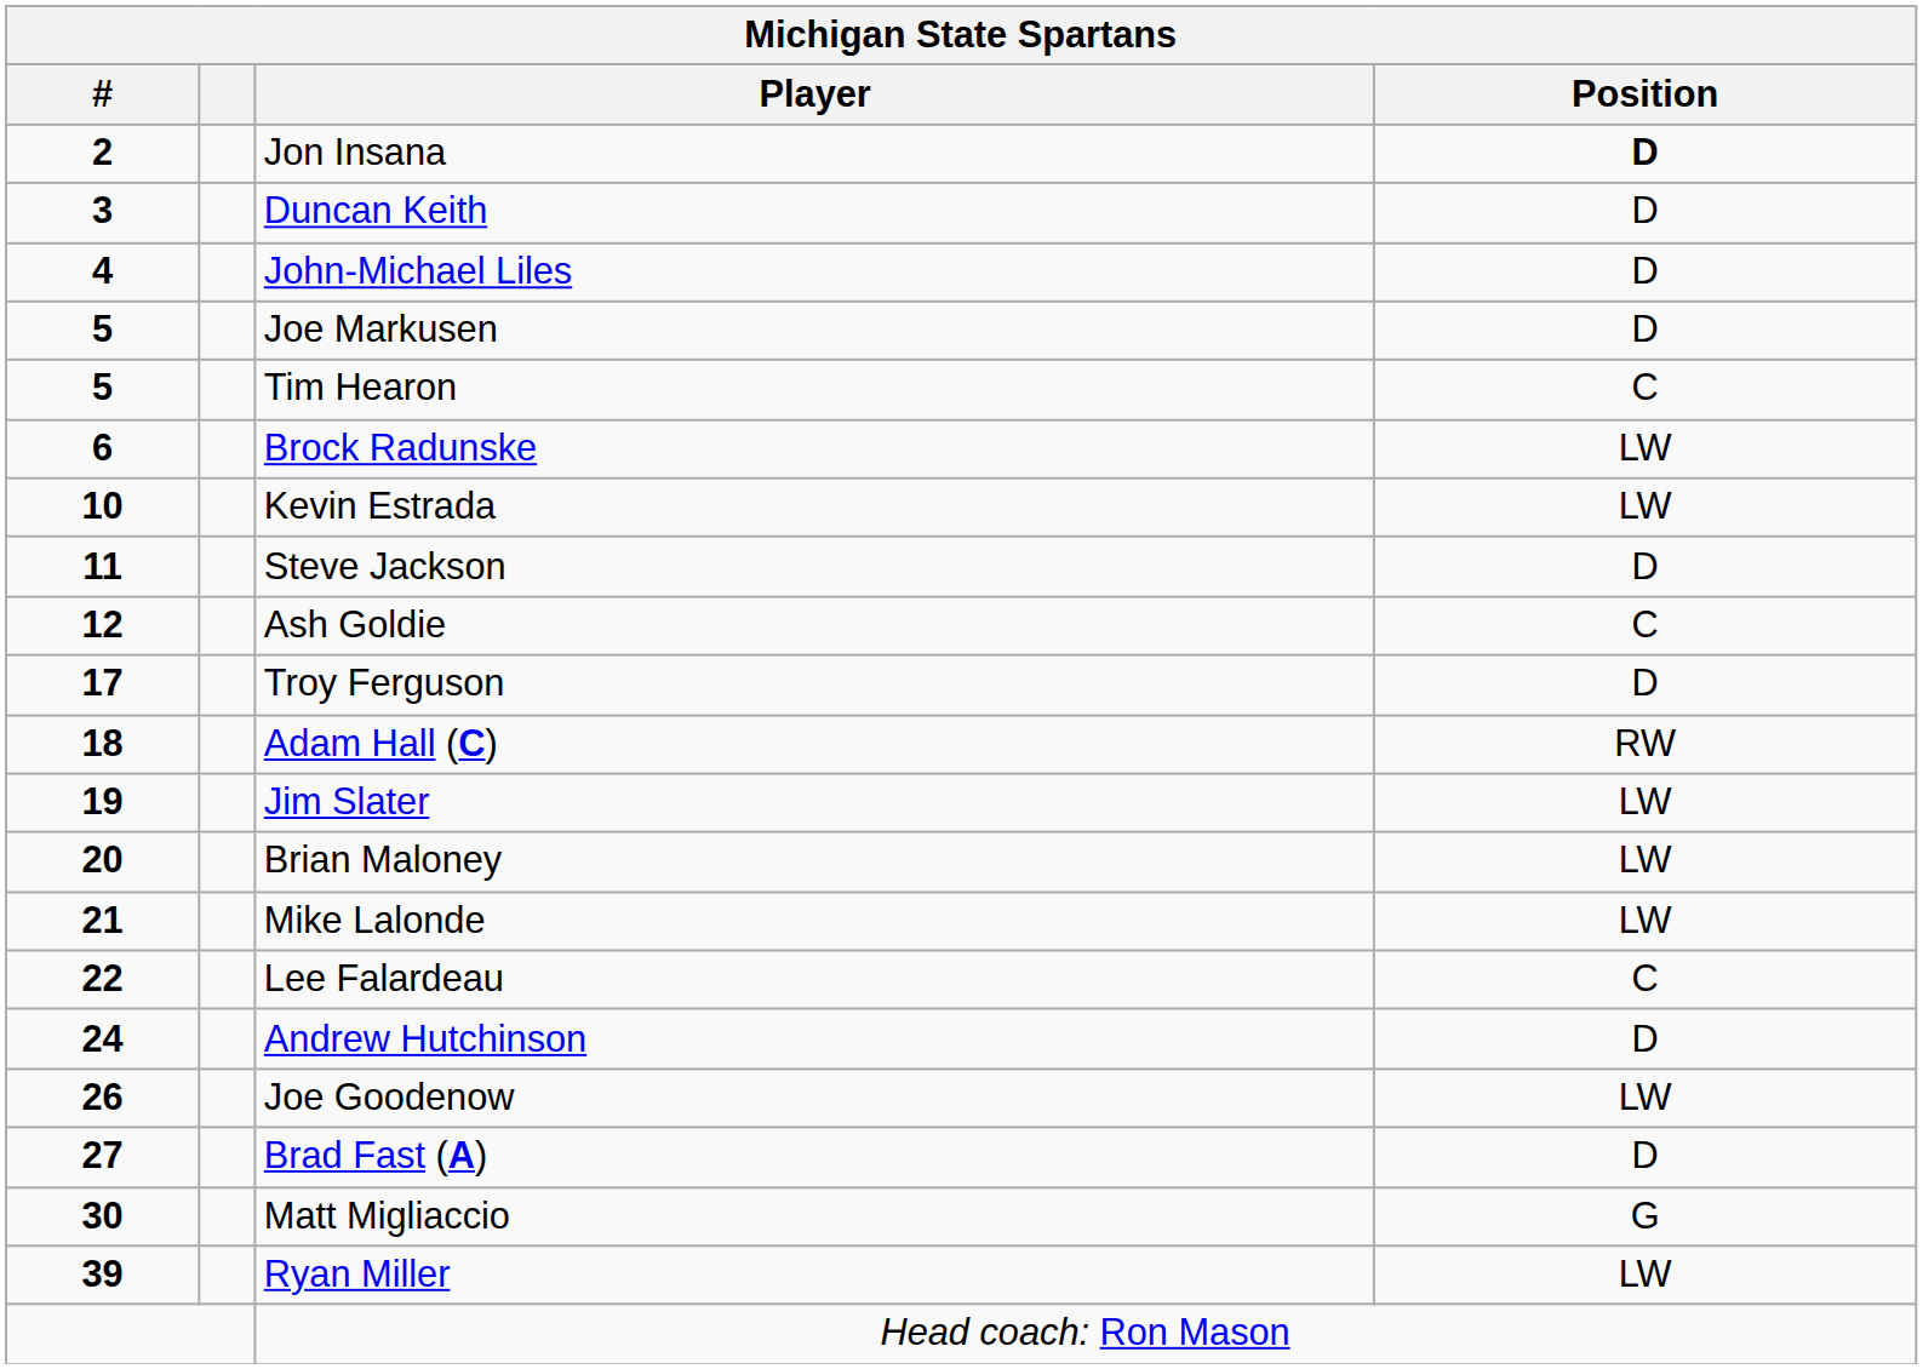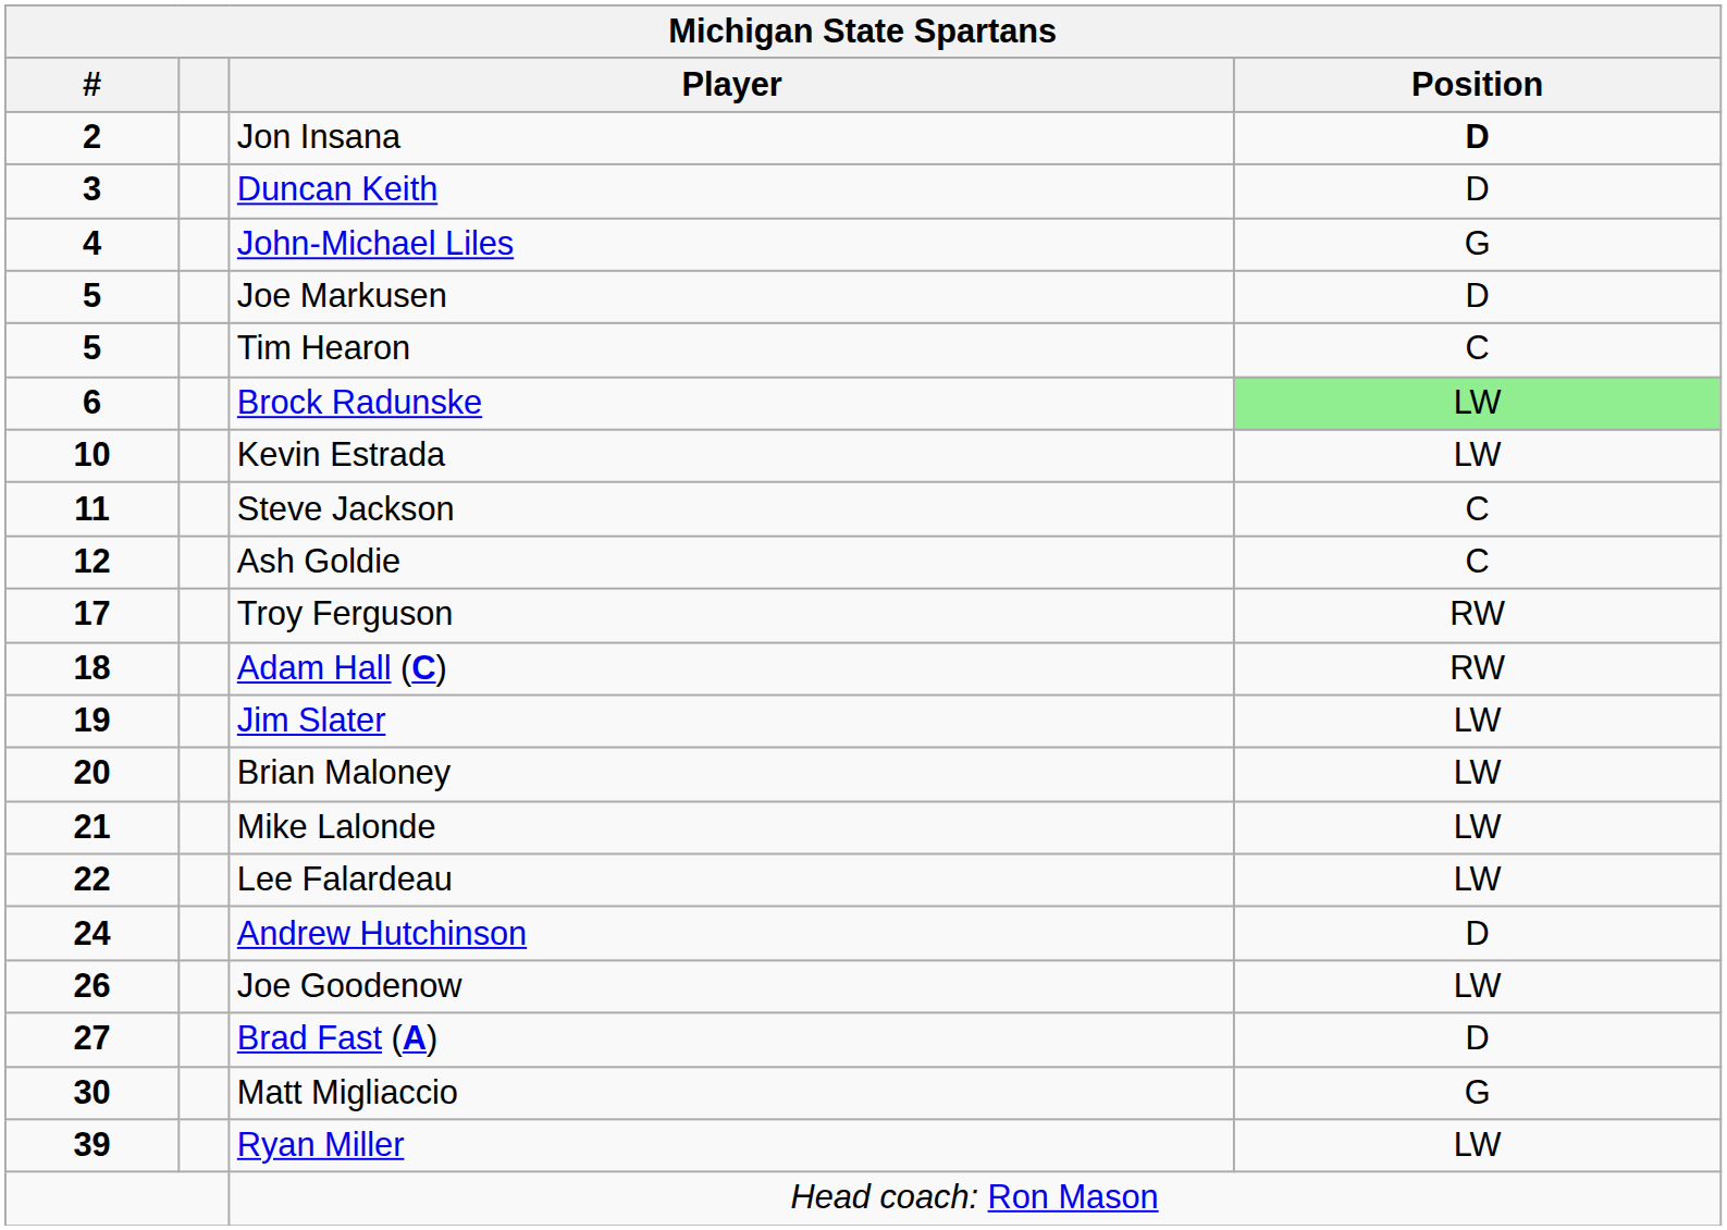 <table class="wikitable" style="width:65%; text-align:center;">
 <tr>
 <th colspan=4>Michigan State Spartans</th>
 </tr>
 <tr>
 <th>#</th>
 <th></th>
 <th>Player</th>
 <th>Position</th>
 </tr>
 <tr>
 <td><strong>2</strong></td>
 <td align=center></td>
 <td align=left>Jon Insana</td>
 <td><strong>D</strong></td>
 </tr>
 <tr>
 <td><strong>3</strong></td>
 <td align=center></td>
 <td align=left><a href='#'>Duncan Keith</a></td>
 <td>D</td>
 </tr>
 <tr>
 <td><strong>4</strong></td>
 <td align=center></td>
 <td align=left><a href='#'>John-Michael Liles</a></td>
-<td>D</td>
+<td>G</td>
 </tr>
 <tr>
 <td><strong>5</strong></td>
 <td align=center></td>
 <td align=left>Joe Markusen</td>
 <td>D</td>
 </tr>
 <tr>
 <td><strong>5</strong></td>
 <td align=center></td>
 <td align=left>Tim Hearon</td>
 <td>C</td>
 </tr>
 <tr>
 <td><strong>6</strong></td>
 <td align=center></td>
 <td align=left><a href='#'>Brock Radunske</a></td>
-<td>LW</td>
+<td style="background: lightgreen;">LW</td>
 </tr>
 <tr>
 <td><strong>10</strong></td>
 <td align=center></td>
 <td align=left>Kevin Estrada</td>
 <td>LW</td>
 </tr>
 <tr>
 <td><strong>11</strong></td>
 <td align=center></td>
 <td align=left>Steve Jackson</td>
-<td>D</td>
+<td>C</td>
 </tr>
 <tr>
 <td><strong>12</strong></td>
 <td align=center></td>
 <td align=left>Ash Goldie</td>
 <td>C</td>
 </tr>
 <tr>
 <td><strong>17</strong></td>
 <td align=center></td>
 <td align=left>Troy Ferguson</td>
-<td>D</td>
+<td>RW</td>
 </tr>
 <tr>
 <td><strong>18</strong></td>
 <td align=center></td>
 <td align=left><a href='#'>Adam Hall</a> (<strong><a href='#'>C</a></strong>)</td>
 <td>RW</td>
 </tr>
 <tr>
 <td><strong>19</strong></td>
 <td align=center></td>
 <td align=left><a href='#'>Jim Slater</a></td>
 <td>LW</td>
 </tr>
 <tr>
 <td><strong>20</strong></td>
 <td align=center></td>
 <td align=left>Brian Maloney</td>
 <td>LW</td>
 </tr>
 <tr>
 <td><strong>21</strong></td>
 <td align=center></td>
 <td align=left>Mike Lalonde</td>
 <td>LW</td>
 </tr>
 <tr>
 <td><strong>22</strong></td>
 <td align=center></td>
 <td align=left>Lee Falardeau</td>
-<td>C</td>
+<td>LW</td>
 </tr>
 <tr>
 <td><strong>24</strong></td>
 <td align=center></td>
 <td align=left><a href='#'>Andrew Hutchinson</a></td>
 <td>D</td>
 </tr>
 <tr>
 <td><strong>26</strong></td>
 <td align=center></td>
 <td align=left>Joe Goodenow</td>
 <td>LW</td>
 </tr>
 <tr>
 <td><strong>27</strong></td>
 <td align=center></td>
 <td align=left><a href='#'>Brad Fast</a> (<strong><a href='#'>A</a></strong>)</td>
 <td>D</td>
 </tr>
 <tr>
 <td><strong>30</strong></td>
 <td align=center></td>
 <td align=left>Matt Migliaccio</td>
 <td>G</td>
 </tr>
 <tr>
 <td><strong>39</strong></td>
 <td align=center></td>
 <td align=left><a href='#'>Ryan Miller</a></td>
 <td>LW</td>
 </tr>
 <tr>
 <td colspan="2" style="text-align:right;"></td>
 <td colspan=3><em>Head coach:</em> <a href='#'>Ron Mason</a></td>
 </tr>
 </table>
